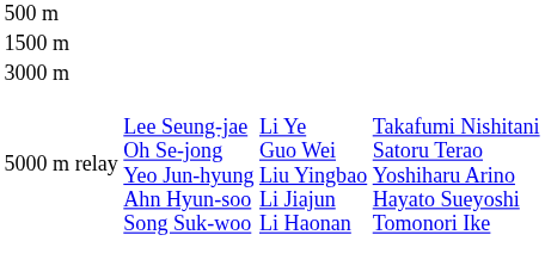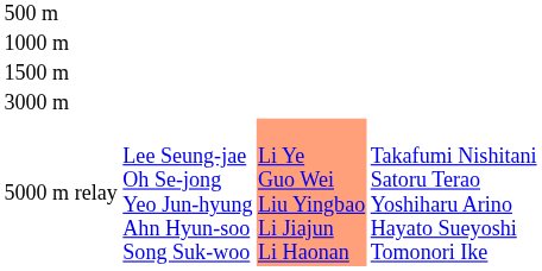 <table>
 <tr>
 <td>500 m</td>
+<td></td>
+<td></td>
+<td></td>
+</tr>
+<tr>
+<td>1000 m</td>
 <td></td>
 <td></td>
 <td></td>
 </tr>
 <tr>
 <td>1500 m</td>
 <td></td>
 <td></td>
 <td></td>
 </tr>
 <tr>
 <td>3000 m</td>
 <td></td>
 <td></td>
 <td></td>
 </tr>
 <tr>
 <td>5000 m relay</td>
 <td><br><a href='#'>Lee Seung-jae</a><br><a href='#'>Oh Se-jong</a><br><a href='#'>Yeo Jun-hyung</a><br><a href='#'>Ahn Hyun-soo</a><br><a href='#'>Song Suk-woo</a></td>
-<td><br><a href='#'>Li Ye</a><br><a href='#'>Guo Wei</a><br><a href='#'>Liu Yingbao</a><br><a href='#'>Li Jiajun</a><br><a href='#'>Li Haonan</a></td>
+<td style="background: lightsalmon;"><br><a href='#'>Li Ye</a><br><a href='#'>Guo Wei</a><br><a href='#'>Liu Yingbao</a><br><a href='#'>Li Jiajun</a><br><a href='#'>Li Haonan</a></td>
 <td><br><a href='#'>Takafumi Nishitani</a><br><a href='#'>Satoru Terao</a><br><a href='#'>Yoshiharu Arino</a><br><a href='#'>Hayato Sueyoshi</a><br><a href='#'>Tomonori Ike</a></td>
 </tr>
 </table>
